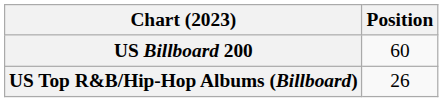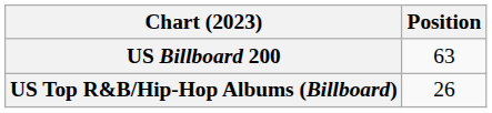 <table class="wikitable sortable plainrowheaders" style="text-align:center">
 <tr>
 <th scope="col">Chart (2023)</th>
 <th scope="col">Position</th>
 </tr>
 <tr>
 <th scope="row">US <em>Billboard</em> 200</th>
-<td>60</td>
+<td>63</td>
 </tr>
 <tr>
 <th scope="row">US Top R&B/Hip-Hop Albums (<em>Billboard</em>)</th>
 <td>26</td>
 </tr>
 </table>
